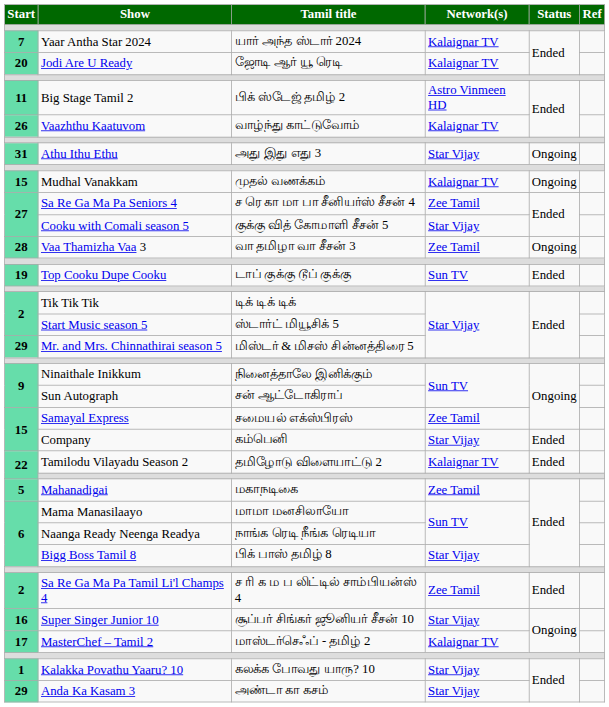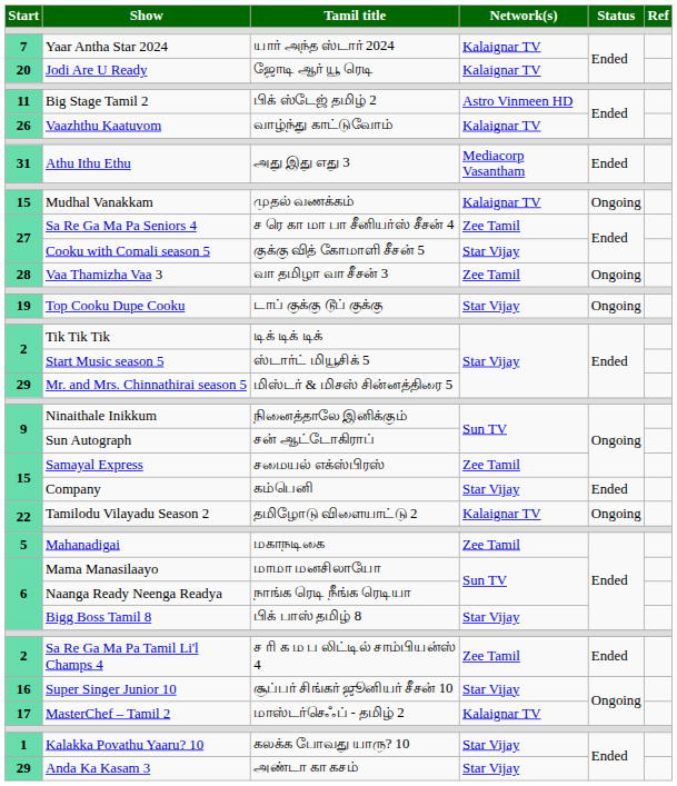 <table class="wikitable" width="85%">
 <tr>
 <th scope="col" style ="background: #006800 ;color:white">Start</th>
 <th scope="col" style ="background: #006800 ;color:white">Show</th>
 <th scope="col" style ="background: #006800 ;color:white">Tamil title</th>
 <th scope="col" style ="background: #006800 ;color:white">Network(s)</th>
 <th scope="col" style ="background: #006800 ;color:white">Status</th>
 <th scope="col" style ="background: #006800 ;color:white">Ref</th>
 </tr>
 <tr>
 <td colspan="8" style="background:#DDD;"><strong></strong></td>
 </tr>
 <tr>
 <td rowspan="1" style="text-align:center; background:#6da;"><strong>7</strong></td>
 <td>Yaar Antha Star 2024</td>
 <td>யார் அந்த ஸ்டார் 2024</td>
 <td><a href='#'>Kalaignar TV</a></td>
 <td rowspan="2">Ended</td>
 <td></td>
 </tr>
 <tr>
 <td rowspan="1" style="text-align:center; background:#6da;"><strong>20</strong></td>
 <td><a href='#'>Jodi Are U Ready</a></td>
 <td>ஜோடி ஆர் யூ ரெடி</td>
 <td><a href='#'>Kalaignar TV</a></td>
 <td></td>
 </tr>
 <tr>
 <td colspan="8" style="background:#DDD;"><strong></strong></td>
 </tr>
 <tr>
 <td rowspan="1" style="text-align:center; background:#6da;"><strong>11</strong></td>
 <td>Big Stage Tamil 2</td>
 <td>பிக் ஸ்டேஜ் தமிழ் 2</td>
 <td><a href='#'>Astro Vinmeen HD</a></td>
 <td rowspan="2">Ended</td>
 <td></td>
 </tr>
 <tr>
 <td rowspan="1" style="text-align:center; background:#6da;"><strong>26</strong></td>
 <td><a href='#'>Vaazhthu Kaatuvom</a></td>
 <td>வாழ்ந்து காட்டுவோம்</td>
 <td><a href='#'>Kalaignar TV</a></td>
 <td></td>
 </tr>
 <tr>
 <td colspan="13" style="background:#DDD;"><strong></strong></td>
 </tr>
 <tr>
 <td rowspan="1" style="text-align:center; background:#6da;"><strong>31</strong></td>
 <td><a href='#'>Athu Ithu Ethu</a></td>
 <td>அது இது எது 3</td>
-<td><a href='#'>Star Vijay</a></td>
-<td>Ongoing</td>
+<td><a href='#'>Mediacorp Vasantham</a></td>
+<td rowspan="1">Ended</td>
 <td></td>
 </tr>
 <tr>
 <td colspan="8" style="background:#DDD;"><strong></strong></td>
 </tr>
 <tr>
 <td rowspan="1" style="text-align:center; background:#6da;"><strong>15</strong></td>
 <td>Mudhal Vanakkam</td>
 <td>முதல் வணக்கம்</td>
 <td><a href='#'>Kalaignar TV</a></td>
 <td rowspan="1">Ongoing</td>
 <td></td>
 </tr>
 <tr>
 <td rowspan="2" style="text-align:center; background:#6da;"><strong>27</strong></td>
 <td><a href='#'>Sa Re Ga Ma Pa Seniors 4</a></td>
 <td>ச ரெ கா மா பா சீனியர்ஸ் சீசன் 4</td>
 <td><a href='#'>Zee Tamil</a></td>
 <td rowspan="2">Ended</td>
 <td></td>
 </tr>
 <tr>
 <td><a href='#'>Cooku with Comali season 5</a></td>
 <td>குக்கு வித் கோமாளி சீசன் 5</td>
 <td><a href='#'>Star Vijay</a></td>
 <td></td>
 </tr>
 <tr>
 <td rowspan="1" style="text-align:center; background:#6da;"><strong>28</strong></td>
 <td><a href='#'>Vaa Thamizha Vaa</a> 3</td>
 <td>வா தமிழா வா சீசன் 3</td>
 <td><a href='#'>Zee Tamil</a></td>
 <td rowspan="1">Ongoing</td>
 <td></td>
 </tr>
 <tr>
 <td colspan="8" style="background:#DDD;"><strong></strong></td>
 </tr>
 <tr>
 <td rowspan="1" style="text-align:center; background:#6da;"><strong>19</strong></td>
 <td><a href='#'>Top Cooku Dupe Cooku</a></td>
 <td>டாப் குக்கு டூப் குக்கு</td>
-<td><a href='#'>Sun TV</a></td>
-<td rowspan="1">Ended</td>
+<td><a href='#'>Star Vijay</a></td>
+<td rowspan="1">Ongoing</td>
 <td></td>
 </tr>
 <tr>
 <td colspan="8" style="background:#DDD;"><strong></strong></td>
 </tr>
 <tr>
 <td rowspan="2" style="text-align:center; background:#6da;"><strong>2</strong></td>
 <td>Tik Tik Tik</td>
 <td>டிக் டிக் டிக்</td>
 <td rowspan="3"><a href='#'>Star Vijay</a></td>
 <td rowspan="3">Ended</td>
 <td></td>
 </tr>
 <tr>
 <td><a href='#'>Start Music season 5</a></td>
 <td>ஸ்டார்ட் மியூசிக் 5</td>
 <td></td>
 </tr>
 <tr>
 <td rowspan="1" style="text-align:center; background:#6da;"><strong>29</strong></td>
 <td><a href='#'>Mr. and Mrs. Chinnathirai season 5</a></td>
 <td>மிஸ்டர் & மிசஸ் சின்னத்திரை 5</td>
 <td></td>
 </tr>
 <tr>
 <td colspan="8" style="background:#DDD;"><strong></strong></td>
 </tr>
 <tr>
 <td Rowspan="2" style="text-align:center; background:#6da;"><strong>9</strong></td>
 <td>Ninaithale Inikkum</td>
 <td>நினைத்தாலே இனிக்கும்</td>
 <td rowspan="2"><a href='#'>Sun TV</a></td>
 <td rowspan="3">Ongoing</td>
 <td></td>
 </tr>
 <tr>
 <td>Sun Autograph</td>
 <td>சன் ஆட்டோகிராப்</td>
 <td></td>
 </tr>
 <tr>
 <td rowspan="2" style="text-align:center; background:#6da;"><strong>15</strong></td>
 <td><a href='#'>Samayal Express</a></td>
 <td>சமையல் எக்ஸ்பிரஸ்</td>
 <td><a href='#'>Zee Tamil</a></td>
 <td></td>
 </tr>
 <tr>
 <td>Company</td>
 <td>கம்பெனி</td>
 <td><a href='#'>Star Vijay</a></td>
 <td rowspan="1">Ended</td>
 <td></td>
 </tr>
 <tr>
 <td rowspan="2" style="text-align:center; background:#6da;"><strong>22</strong></td>
 <td>Tamilodu Vilayadu Season 2</td>
 <td>தமிழோடு விளையாட்டு 2</td>
 <td><a href='#'>Kalaignar TV</a></td>
-<td rowspan="1">Ended</td>
+<td>Ongoing</td>
 <td></td>
 </tr>
 <tr>
 <td colspan="13" style="background:#DDD;"><strong></strong></td>
 </tr>
 <tr>
 <td rowspan="1" style="text-align:center; background:#6da;"><strong>5</strong></td>
 <td><a href='#'>Mahanadigai</a></td>
 <td>மகாநடிகை</td>
 <td><a href='#'>Zee Tamil</a></td>
 <td rowspan="4">Ended</td>
 <td></td>
 </tr>
 <tr>
 <td rowspan="3" style="text-align:center; background:#6da;"><strong>6</strong></td>
 <td>Mama Manasilaayo</td>
 <td>மாமா மனசிலாயோ</td>
 <td rowspan="2"><a href='#'>Sun TV</a></td>
 <td></td>
 </tr>
 <tr>
 <td>Naanga Ready Neenga Readya</td>
 <td>நாங்க ரெடி நீங்க ரெடியா</td>
 <td></td>
 </tr>
 <tr>
 <td><a href='#'>Bigg Boss Tamil 8</a></td>
 <td>பிக் பாஸ் தமிழ் 8</td>
 <td><a href='#'>Star Vijay</a></td>
 <td></td>
 </tr>
 <tr>
 <td colspan="15" style="background:#DDD;"><strong></strong></td>
 </tr>
 <tr>
 <td rowspan="1" style="text-align:center; background:#6da;"><strong>2</strong></td>
 <td><a href='#'>Sa Re Ga Ma Pa Tamil Li'l Champs 4</a></td>
 <td>ச ரி க ம ப லிட்டில் சாம்பியன்ஸ் 4</td>
 <td><a href='#'>Zee Tamil</a></td>
 <td>Ended</td>
 <td></td>
 </tr>
 <tr>
 <td rowspan="1" style="text-align:center; background:#6da;"><strong>16</strong></td>
 <td><a href='#'>Super Singer Junior 10</a></td>
 <td>சூப்பர் சிங்கர் ஜூனியர் சீசன் 10</td>
 <td><a href='#'>Star Vijay</a></td>
 <td rowspan="2">Ongoing</td>
 <td></td>
 </tr>
 <tr>
 <td rowspan="1" style="text-align:center; background:#6da;"><strong>17</strong></td>
 <td><a href='#'>MasterChef – Tamil 2</a></td>
 <td>மாஸ்டர்செஃப் - தமிழ் 2</td>
 <td><a href='#'>Kalaignar TV</a></td>
 <td></td>
 </tr>
 <tr>
 <td colspan="6" style="background:#DDD;"><strong></strong></td>
 </tr>
 <tr>
 <td rowspan="1" style="text-align:center; background:#6da;"><strong>1</strong></td>
 <td><a href='#'>Kalakka Povathu Yaaru? 10</a></td>
 <td>கலக்க போவது யாரு? 10</td>
 <td><a href='#'>Star Vijay</a></td>
 <td rowspan="2">Ended</td>
 <td></td>
 </tr>
 <tr>
 <td rowspan="1" style="text-align:center; background:#6da;"><strong>29</strong></td>
 <td><a href='#'>Anda Ka Kasam 3</a></td>
 <td>அண்டா கா கசம்</td>
 <td><a href='#'>Star Vijay</a></td>
 <td></td>
 </tr>
 </table>
